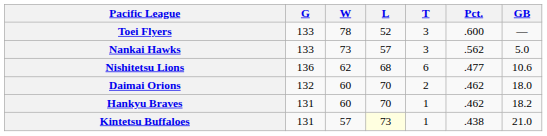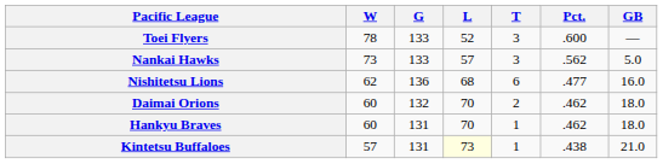 <table class="wikitable plainrowheaders" width="60%" style="text-align:center;">
 <tr>
 <th scope="col" width="35%"><a href='#'>Pacific League</a></th>
+<th scope="col" width="5%"><a href='#'>W</a></th>
 <th scope="col" width="5%"><a href='#'>G</a></th>
-<th scope="col" width="5%"><a href='#'>W</a></th>
 <th scope="col" width="5%"><a href='#'>L</a></th>
 <th scope="col" width="5%"><a href='#'>T</a></th>
 <th scope="col" width="7%"><a href='#'>Pct.</a></th>
 <th scope="col" width="5%"><a href='#'>GB</a></th>
 </tr>
 <tr>
 <th scope="row" style="text-align:center;"><a href='#'>Toei Flyers</a></th>
+<td>78</td>
 <td>133</td>
-<td>78</td>
 <td>52</td>
 <td>3</td>
 <td>.600</td>
 <td>—</td>
 </tr>
 <tr>
 <th scope="row" style="text-align:center;"><a href='#'>Nankai Hawks</a></th>
+<td>73</td>
 <td>133</td>
-<td>73</td>
 <td>57</td>
 <td>3</td>
 <td>.562</td>
 <td>5.0</td>
 </tr>
 <tr>
 <th scope="row" style="text-align:center;"><a href='#'>Nishitetsu Lions</a></th>
+<td>62</td>
 <td>136</td>
-<td>62</td>
 <td>68</td>
 <td>6</td>
 <td>.477</td>
-<td>10.6</td>
+<td>16.0</td>
 </tr>
 <tr>
 <th scope="row" style="text-align:center;"><a href='#'>Daimai Orions</a></th>
+<td>60</td>
 <td>132</td>
-<td>60</td>
 <td>70</td>
 <td>2</td>
 <td>.462</td>
 <td>18.0</td>
 </tr>
 <tr>
 <th scope="row" style="text-align:center;"><a href='#'>Hankyu Braves</a></th>
+<td>60</td>
 <td>131</td>
-<td>60</td>
 <td>70</td>
 <td>1</td>
 <td>.462</td>
-<td>18.2</td>
+<td>18.0</td>
 </tr>
 <tr>
 <th scope="row" style="text-align:center;"><a href='#'>Kintetsu Buffaloes</a></th>
+<td>57</td>
 <td>131</td>
-<td>57</td>
 <td style="background: lightyellow;">73</td>
 <td>1</td>
 <td>.438</td>
 <td>21.0</td>
 </tr>
 </table>
